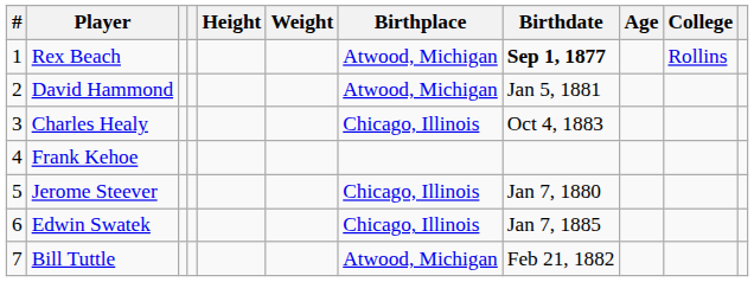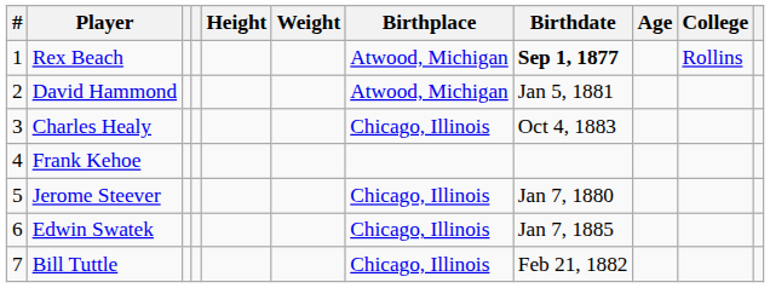 <table class="wikitable sortable" style="text-align: left; font-size: 90%; margin-left: 1em;">
 <tr>
 <th>#</th>
 <th>Player</th>
 <th></th>
 <th></th>
 <th>Height</th>
 <th>Weight</th>
 <th>Birthplace</th>
 <th>Birthdate</th>
 <th>Age</th>
 <th>College</th>
 <th></th>
 </tr>
 <tr>
 <td style="text-align: center;">1</td>
 <td data-sort-value="Beach, Rex"><a href='#'>Rex Beach</a></td>
 <td style="text-align: center;"></td>
 <td style="text-align: center;"></td>
 <td></td>
 <td></td>
 <td> <a href='#'>Atwood, Michigan</a></td>
 <td><strong>Sep 1, 1877</strong></td>
 <td></td>
 <td><a href='#'>Rollins</a></td>
 <td></td>
 </tr>
 <tr>
 <td style="text-align: center;">2</td>
 <td data-sort-value="Hammond, David"><a href='#'>David Hammond</a></td>
 <td style="text-align: center;"></td>
 <td style="text-align: center;"></td>
 <td></td>
 <td></td>
 <td> <a href='#'>Atwood, Michigan</a></td>
 <td>Jan 5, 1881</td>
 <td></td>
 <td></td>
 <td></td>
 </tr>
 <tr>
 <td style="text-align: center;">3</td>
 <td data-sort-value="Healy, Charles"><a href='#'>Charles Healy</a></td>
 <td style="text-align: center;"></td>
 <td style="text-align: center;"></td>
 <td></td>
 <td></td>
 <td> <a href='#'>Chicago, Illinois</a></td>
 <td>Oct 4, 1883</td>
 <td></td>
 <td></td>
 <td></td>
 </tr>
 <tr>
 <td style="text-align: center;">4</td>
 <td data-sort-value="Kehoe, Frank"><a href='#'>Frank Kehoe</a></td>
 <td style="text-align: center;"></td>
 <td style="text-align: center;"></td>
 <td></td>
 <td></td>
 <td></td>
 <td></td>
 <td></td>
 <td></td>
 <td></td>
 </tr>
 <tr>
 <td style="text-align: center;">5</td>
 <td data-sort-value="Steever, Jerome"><a href='#'>Jerome Steever</a></td>
 <td style="text-align: center;"></td>
 <td style="text-align: center;"></td>
 <td></td>
 <td></td>
 <td> <a href='#'>Chicago, Illinois</a></td>
 <td>Jan 7, 1880</td>
 <td></td>
 <td></td>
 <td></td>
 </tr>
 <tr>
 <td style="text-align: center;">6</td>
 <td data-sort-value="Swatek, Edwin"><a href='#'>Edwin Swatek</a></td>
 <td style="text-align: center;"></td>
 <td style="text-align: center;"></td>
 <td></td>
 <td></td>
 <td> <a href='#'>Chicago, Illinois</a></td>
 <td>Jan 7, 1885</td>
 <td></td>
 <td></td>
 <td></td>
 </tr>
 <tr>
 <td style="text-align: center;">7</td>
 <td data-sort-value="Tuttle, Bill"><a href='#'>Bill Tuttle</a></td>
 <td style="text-align: center;"></td>
 <td style="text-align: center;"></td>
 <td></td>
 <td></td>
-<td> <a href='#'>Atwood, Michigan</a></td>
+<td> <a href='#'>Chicago, Illinois</a></td>
 <td>Feb 21, 1882</td>
 <td></td>
 <td></td>
 <td></td>
 </tr>
 </table>
